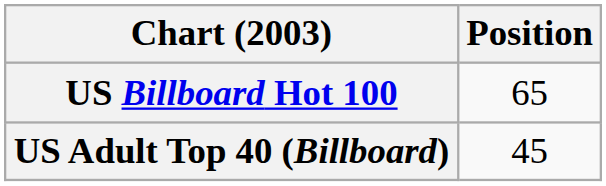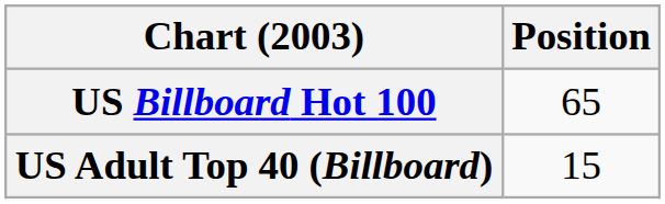 <table class="wikitable sortable plainrowheaders" style="text-align:center">
 <tr>
 <th>Chart (2003)</th>
 <th>Position</th>
 </tr>
 <tr>
 <th scope="row">US <a href='#'><em>Billboard</em> Hot 100</a></th>
 <td>65</td>
 </tr>
 <tr>
 <th scope="row">US Adult Top 40 (<em>Billboard</em>)</th>
-<td>45</td>
+<td>15</td>
 </tr>
 </table>
